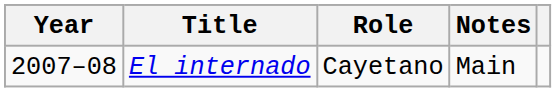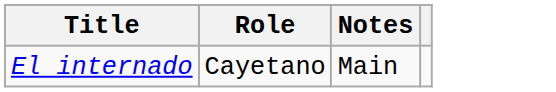 <table class="wikitable sortable">
 <tr>
-<th scope="row" align = "center">Year</th>
 <th>Title</th>
 <th>Role</th>
 <th class="unsortable">Notes</th>
 <th></th>
 </tr>
 <tr>
-<td>2007–08</td>
 <td><em><a href='#'>El internado</a></em></td>
 <td>Cayetano</td>
 <td>Main</td>
 <td align = "center"></td>
 </tr>
 </table>
